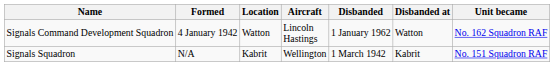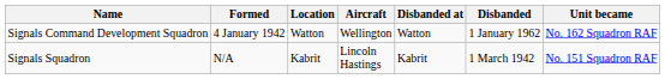 <table class="wikitable">
 <tr>
 <th>Name</th>
 <th>Formed</th>
 <th>Location</th>
 <th>Aircraft</th>
+<th>Disbanded at</th>
 <th>Disbanded</th>
-<th>Disbanded at</th>
 <th>Unit became</th>
 </tr>
 <tr>
 <td>Signals Command Development Squadron</td>
 <td>4 January 1942</td>
 <td>Watton</td>
-<td>Lincoln<br>Hastings</td>
+<td>Wellington</td>
+<td>Watton</td>
 <td>1 January 1962</td>
-<td>Watton</td>
 <td><a href='#'>No. 162 Squadron RAF</a></td>
 </tr>
 <tr>
 <td>Signals Squadron</td>
 <td>N/A</td>
 <td>Kabrit</td>
-<td>Wellington</td>
+<td>Lincoln<br>Hastings</td>
+<td>Kabrit</td>
 <td>1 March 1942</td>
-<td>Kabrit</td>
 <td><a href='#'>No. 151 Squadron RAF</a></td>
 </tr>
 </table>
